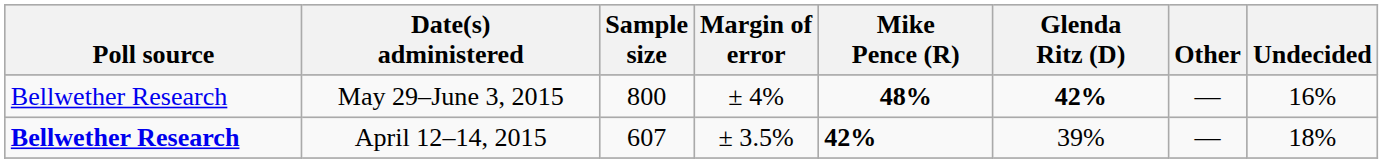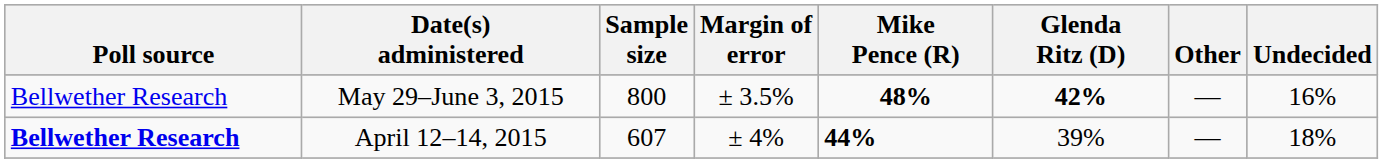 <table class="wikitable">
 <tr valign= bottom>
 <th style="width:175px;">Poll source</th>
 <th style="width:175px;">Date(s)<br>administered</th>
 <th class=small>Sample<br>size</th>
 <th class=small>Margin of<br>error</th>
 <th style="width:100px;">Mike<br>Pence (R)</th>
 <th style="width:100px;">Glenda<br>Ritz (D)</th>
 <th>Other</th>
 <th>Undecided</th>
 </tr>
 <tr>
 <td><a href='#'>Bellwether Research</a></td>
 <td align=center>May 29–June 3, 2015</td>
 <td align=center>800</td>
-<td align=center>± 4%</td>
+<td align=center>± 3.5%</td>
 <td align=center><strong>48%</strong></td>
 <td align=center><strong>42%</strong></td>
 <td align=center>—</td>
 <td align=center>16%</td>
 </tr>
 <tr>
 <td><strong><a href='#'>Bellwether Research</a></strong></td>
 <td align=center>April 12–14, 2015</td>
 <td align=center>607</td>
-<td align=center>± 3.5%</td>
-<td><strong>42%</strong></td>
+<td align=center>± 4%</td>
+<td><strong>44%</strong></td>
 <td align=center>39%</td>
 <td align=center>—</td>
 <td align=center>18%</td>
 </tr>
 </table>
